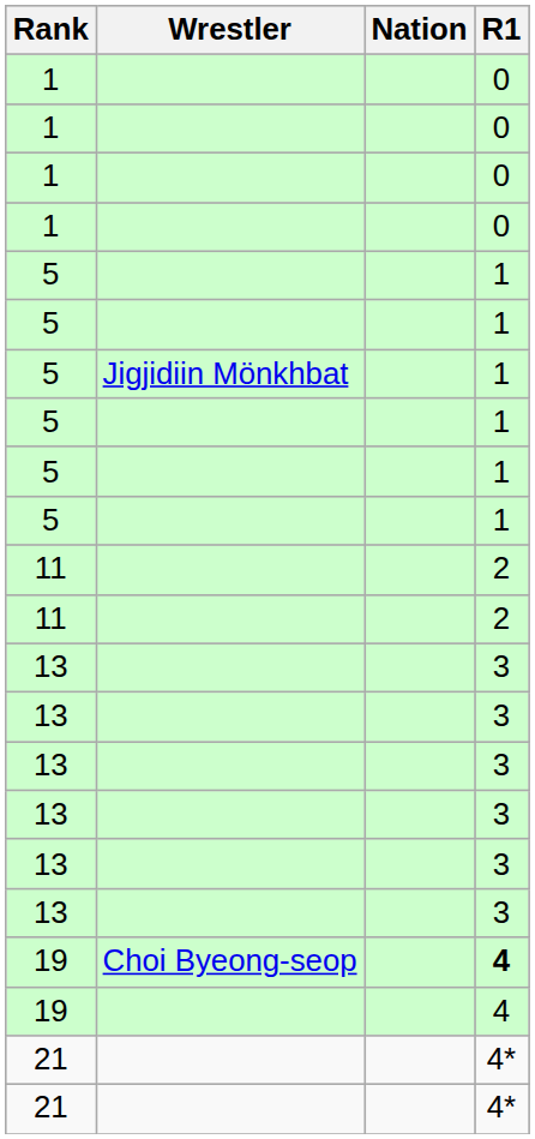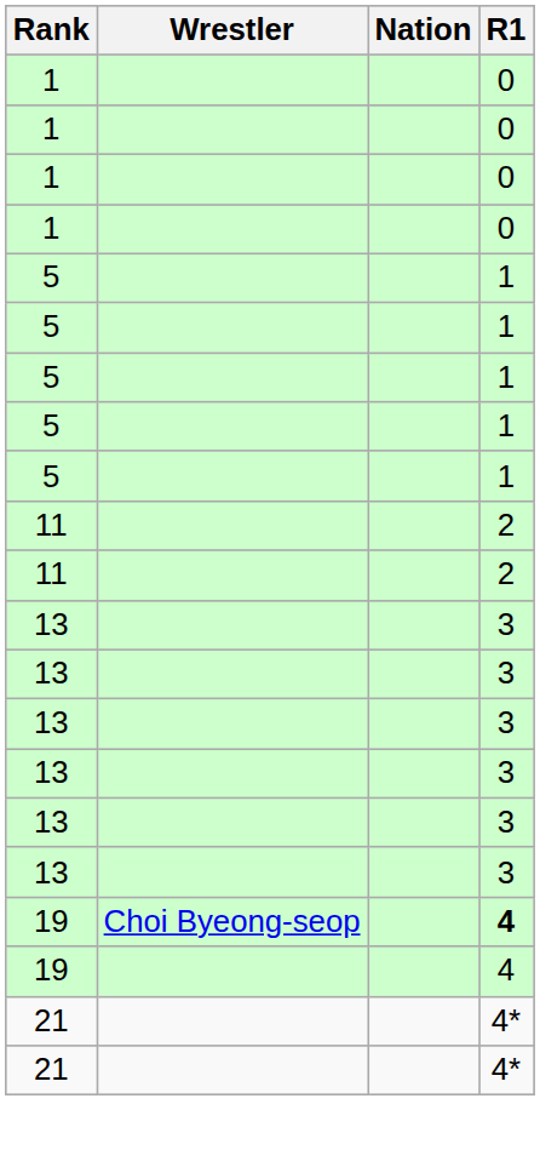 <table class="wikitable sortable" style="text-align:center;">
 <tr>
 <th>Rank</th>
 <th>Wrestler</th>
 <th>Nation</th>
 <th>R1</th>
 </tr>
 <tr style="background:#cfc;">
 <td>1</td>
 <td align=left></td>
 <td align=left></td>
 <td>0</td>
 </tr>
 <tr style="background:#cfc;">
 <td>1</td>
 <td align=left></td>
 <td align=left></td>
 <td>0</td>
 </tr>
 <tr style="background:#cfc;">
 <td>1</td>
 <td align=left></td>
 <td align=left></td>
 <td>0</td>
 </tr>
 <tr style="background:#cfc;">
 <td>1</td>
 <td align=left></td>
 <td align=left></td>
 <td>0</td>
 </tr>
 <tr style="background:#cfc;">
 <td>5</td>
 <td align=left></td>
 <td align=left></td>
 <td>1</td>
 </tr>
 <tr style="background:#cfc;">
 <td>5</td>
 <td align=left></td>
-<td align=left></td>
-<td>1</td>
-</tr>
-<tr style="background:#cfc;">
-<td>5</td>
-<td align=left><a href='#'>Jigjidiin Mönkhbat</a></td>
 <td align=left></td>
 <td>1</td>
 </tr>
 <tr style="background:#cfc;">
 <td>5</td>
 <td align=left></td>
 <td align=left></td>
 <td>1</td>
 </tr>
 <tr style="background:#cfc;">
 <td>5</td>
 <td align=left></td>
 <td align=left></td>
 <td>1</td>
 </tr>
 <tr style="background:#cfc;">
 <td>5</td>
 <td align=left></td>
 <td align=left></td>
 <td>1</td>
 </tr>
 <tr style="background:#cfc;">
 <td>11</td>
 <td align=left></td>
 <td align=left></td>
 <td>2</td>
 </tr>
 <tr style="background:#cfc;">
 <td>11</td>
 <td align=left></td>
 <td align=left></td>
 <td>2</td>
 </tr>
 <tr style="background:#cfc;">
 <td>13</td>
 <td align=left></td>
 <td align=left></td>
 <td>3</td>
 </tr>
 <tr style="background:#cfc;">
 <td>13</td>
 <td align=left></td>
 <td align=left></td>
 <td>3</td>
 </tr>
 <tr style="background:#cfc;">
 <td>13</td>
 <td align=left></td>
 <td align=left></td>
 <td>3</td>
 </tr>
 <tr style="background:#cfc;">
 <td>13</td>
 <td align=left></td>
 <td align=left></td>
 <td>3</td>
 </tr>
 <tr style="background:#cfc;">
 <td>13</td>
 <td align=left></td>
 <td align=left></td>
 <td>3</td>
 </tr>
 <tr style="background:#cfc;">
 <td>13</td>
 <td align=left></td>
 <td align=left></td>
 <td>3</td>
 </tr>
 <tr style="background:#cfc;">
 <td>19</td>
 <td align=left><a href='#'>Choi Byeong-seop</a></td>
 <td align=left></td>
 <td><strong>4</strong></td>
 </tr>
 <tr style="background:#cfc;">
 <td>19</td>
 <td align=left></td>
 <td align=left></td>
 <td>4</td>
 </tr>
 <tr>
 <td>21</td>
 <td align=left></td>
 <td align=left></td>
 <td>4*</td>
 </tr>
 <tr>
 <td>21</td>
 <td align=left></td>
 <td align=left></td>
 <td>4*</td>
 </tr>
 </table>
